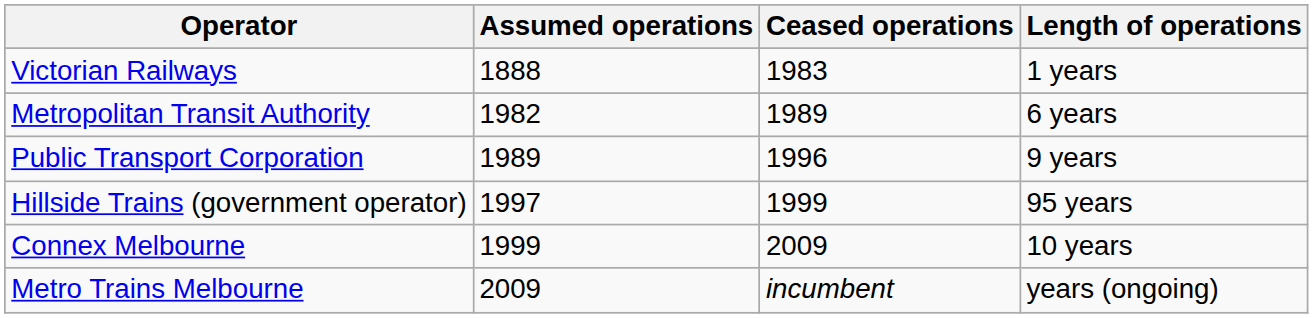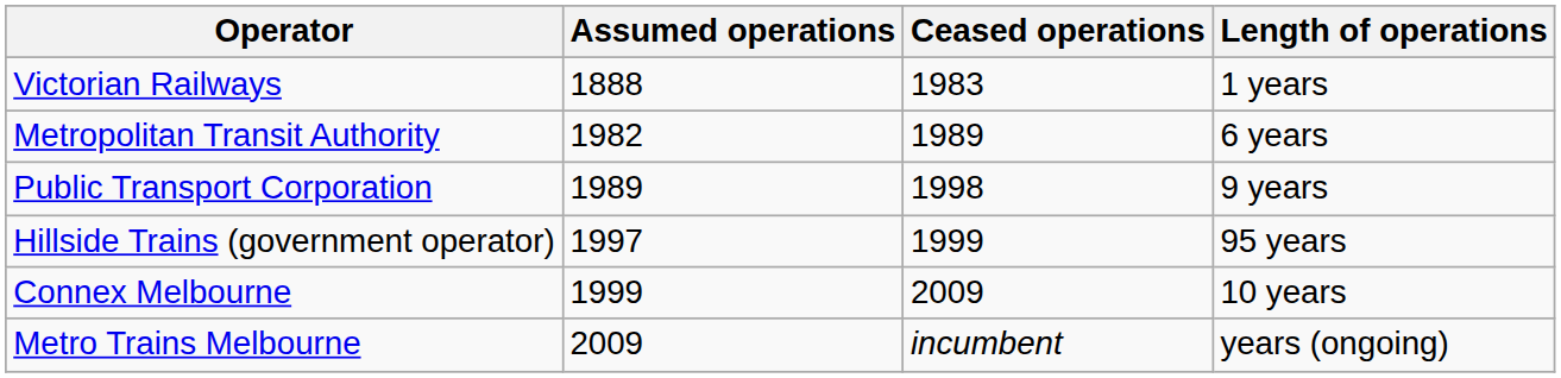 <table class="wikitable">
 <tr>
 <th>Operator</th>
 <th>Assumed operations</th>
 <th>Ceased operations</th>
 <th>Length of operations</th>
 </tr>
 <tr>
 <td><a href='#'>Victorian Railways</a></td>
 <td>1888</td>
 <td>1983</td>
 <td>1 years</td>
 </tr>
 <tr>
 <td><a href='#'>Metropolitan Transit Authority</a></td>
 <td>1982</td>
 <td>1989</td>
 <td>6 years</td>
 </tr>
 <tr>
 <td><a href='#'>Public Transport Corporation</a></td>
 <td>1989</td>
-<td>1996</td>
+<td>1998</td>
 <td>9 years</td>
 </tr>
 <tr>
 <td><a href='#'>Hillside Trains</a> (government operator)</td>
 <td>1997</td>
 <td>1999</td>
 <td>95 years</td>
 </tr>
 <tr>
 <td><a href='#'>Connex Melbourne</a></td>
 <td>1999</td>
 <td>2009</td>
 <td>10 years</td>
 </tr>
 <tr>
 <td><a href='#'>Metro Trains Melbourne</a></td>
 <td>2009</td>
 <td><em>incumbent</em></td>
 <td> years (ongoing)</td>
 </tr>
 </table>
